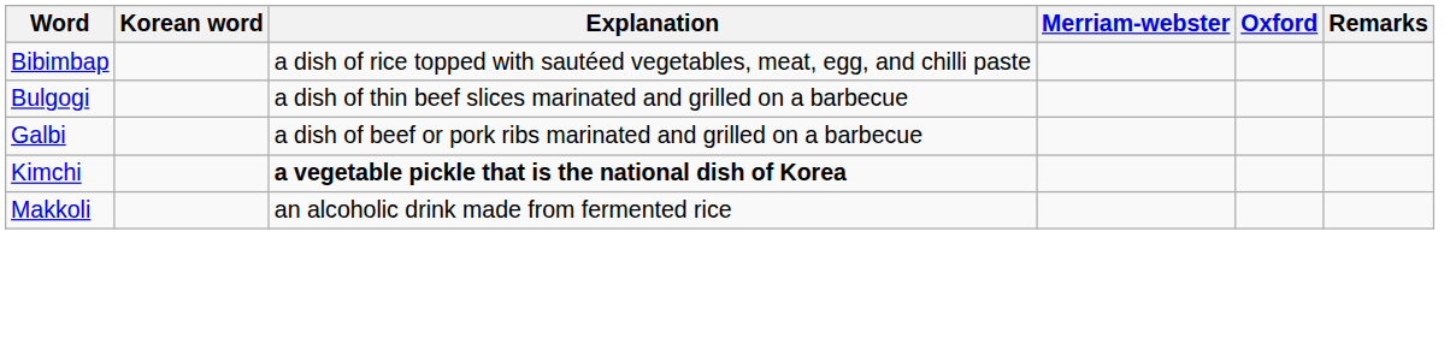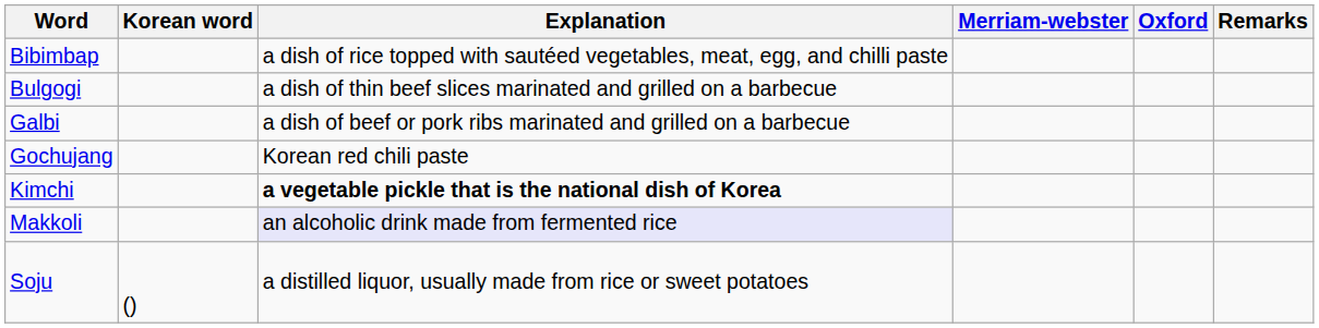 <table class="wikitable" style="text-align: left;">
 <tr style="background:#ececec;">
 <th>Word</th>
 <th>Korean word</th>
 <th>Explanation</th>
 <th><a href='#'>Merriam-webster</a></th>
 <th><a href='#'>Oxford</a></th>
 <th>Remarks</th>
 </tr>
 <tr>
 <td><a href='#'>Bibimbap</a></td>
 <td><br></td>
 <td>a dish of rice topped with sautéed vegetables, meat, egg, and chilli paste</td>
 <td></td>
 <td></td>
 <td></td>
 </tr>
 <tr>
 <td><a href='#'>Bulgogi</a></td>
 <td><br></td>
 <td>a dish of thin beef slices marinated and grilled on a barbecue</td>
 <td></td>
 <td></td>
 <td></td>
 </tr>
 <tr>
 <td><a href='#'>Galbi</a></td>
 <td><br></td>
 <td>a dish of beef or pork ribs marinated and grilled on a barbecue</td>
 <td></td>
 <td></td>
 <td></td>
 </tr>
 <tr>
+<td><a href='#'>Gochujang</a></td>
+<td><br></td>
+<td>Korean red chili paste</td>
+<td></td>
+<td></td>
+<td></td>
+</tr>
+<tr>
 <td><a href='#'>Kimchi</a></td>
 <td><br></td>
 <td><strong>a vegetable pickle that is the national dish of Korea</strong></td>
 <td></td>
 <td></td>
 <td></td>
 </tr>
 <tr>
 <td><a href='#'>Makkoli</a></td>
 <td><br></td>
-<td>an alcoholic drink made from fermented rice</td>
+<td style="background: lavender;">an alcoholic drink made from fermented rice</td>
+<td></td>
+<td></td>
+<td></td>
+</tr>
+<tr>
+<td><a href='#'>Soju</a></td>
+<td><br><br>()</td>
+<td>a distilled liquor, usually made from rice or sweet potatoes</td>
 <td></td>
 <td></td>
 <td></td>
 </tr>
 </table>
